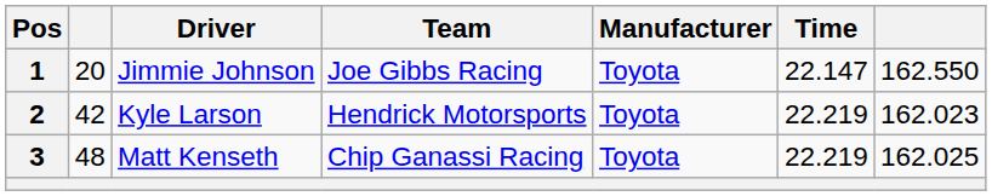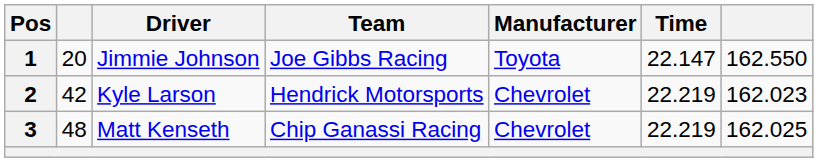 <table class="wikitable" style="font-size:95%">
 <tr>
 <th>Pos</th>
 <th></th>
 <th>Driver</th>
 <th>Team</th>
 <th>Manufacturer</th>
 <th>Time</th>
 <th></th>
 </tr>
 <tr>
 <th>1</th>
 <td>20</td>
 <td><a href='#'>Jimmie Johnson</a></td>
 <td><a href='#'>Joe Gibbs Racing</a></td>
 <td><a href='#'>Toyota</a></td>
 <td>22.147</td>
 <td>162.550</td>
 </tr>
 <tr>
 <th>2</th>
 <td>42</td>
 <td><a href='#'>Kyle Larson</a></td>
 <td><a href='#'>Hendrick Motorsports</a></td>
-<td><a href='#'>Toyota</a></td>
+<td><a href='#'>Chevrolet</a></td>
 <td>22.219</td>
 <td>162.023</td>
 </tr>
 <tr>
 <th>3</th>
 <td>48</td>
 <td><a href='#'>Matt Kenseth</a></td>
 <td><a href='#'>Chip Ganassi Racing</a></td>
-<td><a href='#'>Toyota</a></td>
+<td><a href='#'>Chevrolet</a></td>
 <td>22.219</td>
 <td>162.025</td>
 </tr>
 <tr>
 <th colspan="7"></th>
 </tr>
 </table>
